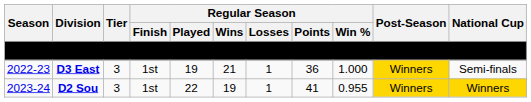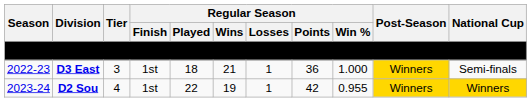 <table class="wikitable" style="font-size:100%;">
 <tr bgcolor="#efefef">
 <th rowspan="2">Season</th>
 <th rowspan="2">Division</th>
 <th rowspan="2">Tier</th>
 <th colspan="6">Regular Season</th>
 <th rowspan="2">Post-Season</th>
 <th rowspan="2">National Cup</th>
 </tr>
 <tr>
 <th>Finish</th>
 <th>Played</th>
 <th>Wins</th>
 <th>Losses</th>
 <th>Points</th>
 <th>Win %</th>
 </tr>
 <tr>
 <td colspan="13" align=center bgcolor="black"><span><strong>Milton Keynes Breakers</strong></span></td>
 </tr>
 <tr>
 <td style="text-align:center;"><a href='#'>2022-23</a></td>
 <td style="text-align:center;"><strong><a href='#'>D3 East</a></strong></td>
 <td style="text-align:center;">3</td>
 <td style="text-align:center;">1st</td>
-<td style="text-align:center;">19</td>
+<td style="text-align:center;">18</td>
 <td style="text-align:center;">21</td>
 <td style="text-align:center;">1</td>
 <td style="text-align:center;">36</td>
 <td style="text-align:center;">1.000</td>
 <td style="text-align:center;"bgcolor=gold>Winners</td>
 <td style="text-align:center;">Semi-finals</td>
 </tr>
 <tr>
 <td style="text-align:center;"><a href='#'>2023-24</a></td>
 <td style="text-align:center;"><strong><a href='#'>D2 Sou</a></strong></td>
-<td style="text-align:center;">3</td>
+<td style="text-align:center;">4</td>
 <td style="text-align:center;">1st</td>
 <td style="text-align:center;">22</td>
 <td style="text-align:center;">19</td>
 <td style="text-align:center;">1</td>
-<td style="text-align:center;">41</td>
+<td style="text-align:center;">42</td>
 <td style="text-align:center;">0.955</td>
 <td style="text-align:center;"bgcolor=gold>Winners</td>
 <td style="text-align:center;"bgcolor=gold>Winners</td>
 </tr>
 </table>
